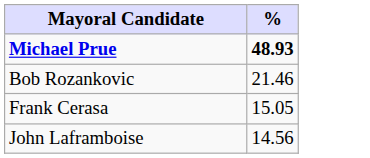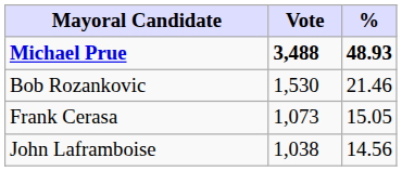 <table class="wikitable">
 <tr>
 <th style="background:#ddf; width:200px;">Mayoral Candidate</th>
+<th style="background:#ddf; width:50px;">Vote</th>
 <th style="background:#ddf; width:30px;">%</th>
 </tr>
 <tr>
 <td><strong><a href='#'>Michael Prue</a></strong></td>
+<td><strong>3,488</strong></td>
 <td><strong>48.93</strong></td>
 </tr>
 <tr>
 <td>Bob Rozankovic</td>
+<td>1,530</td>
 <td>21.46</td>
 </tr>
 <tr>
 <td>Frank Cerasa</td>
+<td>1,073</td>
 <td>15.05</td>
 </tr>
 <tr>
 <td>John Laframboise</td>
+<td>1,038</td>
 <td>14.56</td>
 </tr>
 </table>
